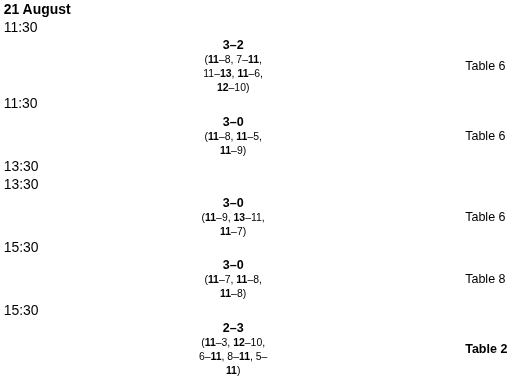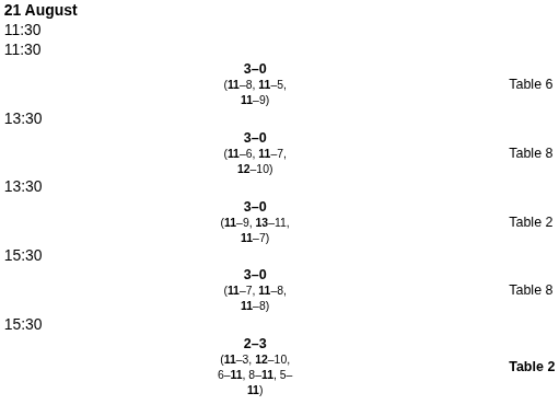 <table style="width:100%;" cellspacing="1">
 <tr>
 <th width=25%></th>
 <th width=10%></th>
 <th width=25%></th>
 </tr>
 <tr>
 <td><strong>21 August</strong></td>
 </tr>
 <tr>
 <td>11:30</td>
-</tr>
-<tr style=font-size:90%>
-<td align=right><strong></strong></td>
-<td align=center><strong> 3–2 </strong><br><small>(<strong>11</strong>–8, 7–<strong>11</strong>, 11–<strong>13</strong>, <strong>11</strong>–6, <strong>12</strong>–10)</small></td>
-<td></td>
-<td>Table 6</td>
 </tr>
 <tr>
 <td>11:30</td>
 </tr>
 <tr style=font-size:90%>
 <td align=right><strong></strong></td>
 <td align=center><strong> 3–0 </strong><br><small>(<strong>11</strong>–8, <strong>11</strong>–5, <strong>11</strong>–9)</small></td>
 <td></td>
 <td>Table 6</td>
 </tr>
 <tr>
 <td>13:30</td>
 </tr>
+<tr style=font-size:90%>
+<td align=right><strong></strong></td>
+<td align=center><strong> 3–0 </strong><br><small>(<strong>11</strong>–6, <strong>11</strong>–7, <strong>12</strong>–10)</small></td>
+<td></td>
+<td>Table 8</td>
+</tr>
 <tr>
 <td>13:30</td>
 </tr>
 <tr style=font-size:90%>
 <td align=right><strong></strong></td>
 <td align=center><strong> 3–0 </strong><br><small>(<strong>11</strong>–9, <strong>13</strong>–11, <strong>11</strong>–7)</small></td>
 <td></td>
-<td>Table 6</td>
+<td>Table 2</td>
 </tr>
 <tr>
 <td>15:30</td>
 </tr>
 <tr style=font-size:90%>
 <td align=right><strong></strong></td>
 <td align=center><strong> 3–0 </strong><br><small>(<strong>11</strong>–7, <strong>11</strong>–8, <strong>11</strong>–8)</small></td>
 <td></td>
 <td>Table 8</td>
 </tr>
 <tr>
 <td>15:30</td>
 </tr>
 <tr style=font-size:90%>
 <td align=right></td>
 <td align=center><strong> 2–3 </strong><br><small>(<strong>11</strong>–3, <strong>12</strong>–10, 6–<strong>11</strong>, 8–<strong>11</strong>, 5–<strong>11</strong>)</small></td>
 <td><strong></strong></td>
 <td><strong>Table 2</strong></td>
 </tr>
 </table>
